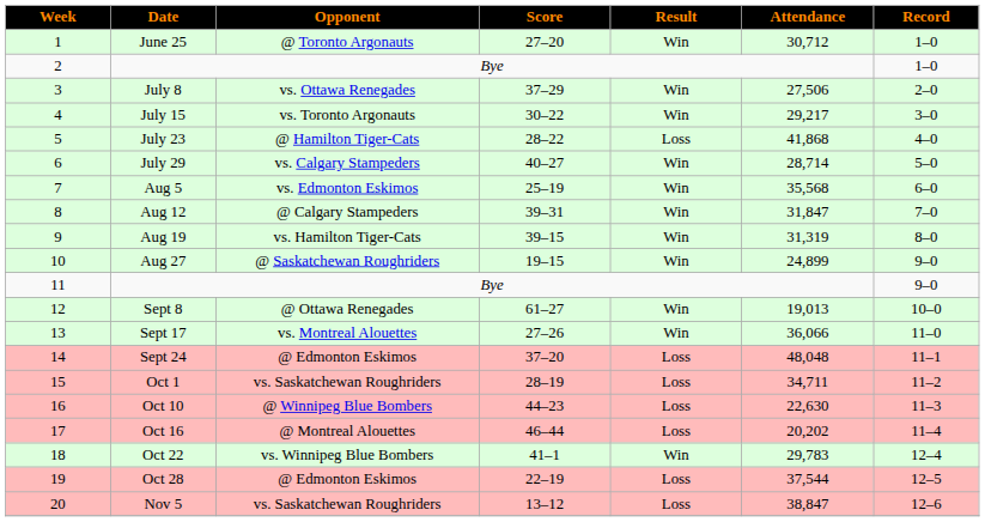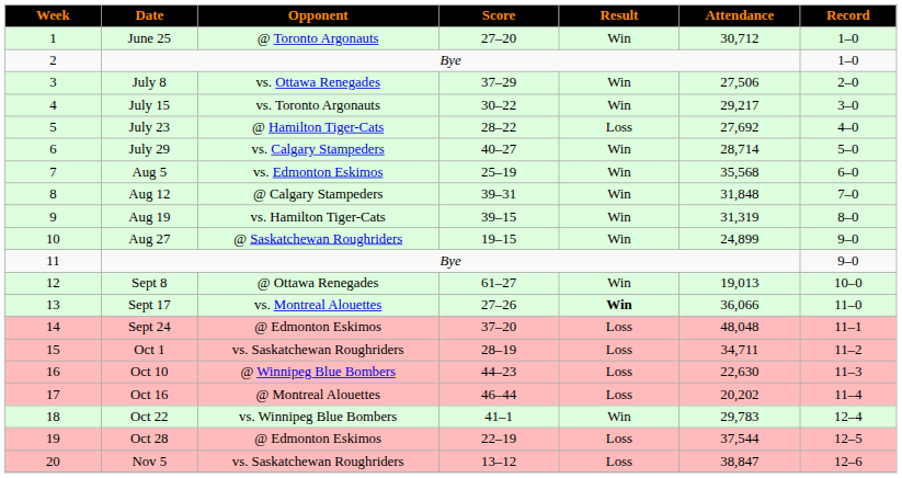 <table class="wikitable sortable">
 <tr>
 <th style="background:black;color:#FF8800;"  width="8%">Week</th>
 <th style="background:black;color:#FF8800;"  width="8%">Date</th>
 <th style="background:black;color:#FF8800;"  width="20%">Opponent</th>
 <th style="background:black;color:#FF8800;"  width="10%">Score</th>
 <th style="background:black;color:#FF8800;"  width="10%">Result</th>
 <th style="background:black;color:#FF8800;"  width="10%">Attendance</th>
 <th style="background:black;color:#FF8800;"  width="8%">Record</th>
 </tr>
 <tr align="center" bgcolor="#ddffdd">
 <td>1</td>
 <td>June 25</td>
 <td>@ <a href='#'>Toronto Argonauts</a></td>
 <td>27–20</td>
 <td>Win</td>
 <td>30,712</td>
 <td>1–0</td>
 </tr>
 <tr align="center">
 <td>2</td>
 <td colSpan=5 align="center"><em>Bye</em></td>
 <td>1–0</td>
 </tr>
 <tr align="center" bgcolor="#ddffdd">
 <td>3</td>
 <td>July 8</td>
 <td>vs. <a href='#'>Ottawa Renegades</a></td>
 <td>37–29</td>
 <td>Win</td>
 <td>27,506</td>
 <td>2–0</td>
 </tr>
 <tr align="center" bgcolor="#ddffdd">
 <td>4</td>
 <td>July 15</td>
 <td>vs. Toronto Argonauts</td>
 <td>30–22</td>
 <td>Win</td>
 <td>29,217</td>
 <td>3–0</td>
 </tr>
 <tr align="center" bgcolor="#ddffdd">
 <td>5</td>
 <td>July 23</td>
 <td>@ <a href='#'>Hamilton Tiger-Cats</a></td>
 <td>28–22</td>
 <td>Loss</td>
-<td>41,868</td>
+<td>27,692</td>
 <td>4–0</td>
 </tr>
 <tr align="center" bgcolor="#ddffdd">
 <td>6</td>
 <td>July 29</td>
 <td>vs. <a href='#'>Calgary Stampeders</a></td>
 <td>40–27</td>
 <td>Win</td>
 <td>28,714</td>
 <td>5–0</td>
 </tr>
 <tr align="center" bgcolor="ddffdd">
 <td>7</td>
 <td>Aug 5</td>
 <td>vs. <a href='#'>Edmonton Eskimos</a></td>
 <td>25–19</td>
 <td>Win</td>
 <td>35,568</td>
 <td>6–0</td>
 </tr>
 <tr align="center" bgcolor="ddffdd">
 <td>8</td>
 <td>Aug 12</td>
 <td>@ Calgary Stampeders</td>
 <td>39–31</td>
 <td>Win</td>
-<td>31,847</td>
+<td>31,848</td>
 <td>7–0</td>
 </tr>
 <tr align="center" bgcolor="ddffdd">
 <td>9</td>
 <td>Aug 19</td>
 <td>vs. Hamilton Tiger-Cats</td>
 <td>39–15</td>
 <td>Win</td>
 <td>31,319</td>
 <td>8–0</td>
 </tr>
 <tr align="center" bgcolor="ddffdd">
 <td>10</td>
 <td>Aug 27</td>
 <td>@ <a href='#'>Saskatchewan Roughriders</a></td>
 <td>19–15</td>
 <td>Win</td>
 <td>24,899</td>
 <td>9–0</td>
 </tr>
 <tr align="center">
 <td>11</td>
 <td colSpan=5 align="center"><em>Bye</em></td>
 <td>9–0</td>
 </tr>
 <tr align="center" bgcolor="ddffdd">
 <td>12</td>
 <td>Sept 8</td>
 <td>@ Ottawa Renegades</td>
 <td>61–27</td>
 <td>Win</td>
 <td>19,013</td>
 <td>10–0</td>
 </tr>
 <tr align="center" bgcolor="ddffdd">
 <td>13</td>
 <td>Sept 17</td>
 <td>vs. <a href='#'>Montreal Alouettes</a></td>
 <td>27–26</td>
-<td>Win</td>
+<td><strong>Win</strong></td>
 <td>36,066</td>
 <td>11–0</td>
 </tr>
 <tr align="center" bgcolor="ffbbbb">
 <td>14</td>
 <td>Sept 24</td>
 <td>@ Edmonton Eskimos</td>
 <td>37–20</td>
 <td>Loss</td>
 <td>48,048</td>
 <td>11–1</td>
 </tr>
 <tr align="center" bgcolor="ffbbbb">
 <td>15</td>
 <td>Oct 1</td>
 <td>vs. Saskatchewan Roughriders</td>
 <td>28–19</td>
 <td>Loss</td>
 <td>34,711</td>
 <td>11–2</td>
 </tr>
 <tr align="center" bgcolor="ffbbbb">
 <td>16</td>
 <td>Oct 10</td>
 <td>@ <a href='#'>Winnipeg Blue Bombers</a></td>
 <td>44–23</td>
 <td>Loss</td>
 <td>22,630</td>
 <td>11–3</td>
 </tr>
 <tr align="center" bgcolor="ffbbbb">
 <td>17</td>
 <td>Oct 16</td>
 <td>@ Montreal Alouettes</td>
 <td>46–44</td>
 <td>Loss</td>
 <td>20,202</td>
 <td>11–4</td>
 </tr>
 <tr align="center" bgcolor="ddffdd">
 <td>18</td>
 <td>Oct 22</td>
 <td>vs. Winnipeg Blue Bombers</td>
 <td>41–1</td>
 <td>Win</td>
 <td>29,783</td>
 <td>12–4</td>
 </tr>
 <tr align="center" bgcolor="ffbbbb">
 <td>19</td>
 <td>Oct 28</td>
 <td>@ Edmonton Eskimos</td>
 <td>22–19</td>
 <td>Loss</td>
 <td>37,544</td>
 <td>12–5</td>
 </tr>
 <tr align="center" bgcolor="ffbbbb">
 <td>20</td>
 <td>Nov 5</td>
 <td>vs. Saskatchewan Roughriders</td>
 <td>13–12</td>
 <td>Loss</td>
 <td>38,847</td>
 <td>12–6</td>
 </tr>
 <tr>
 </tr>
 </table>
